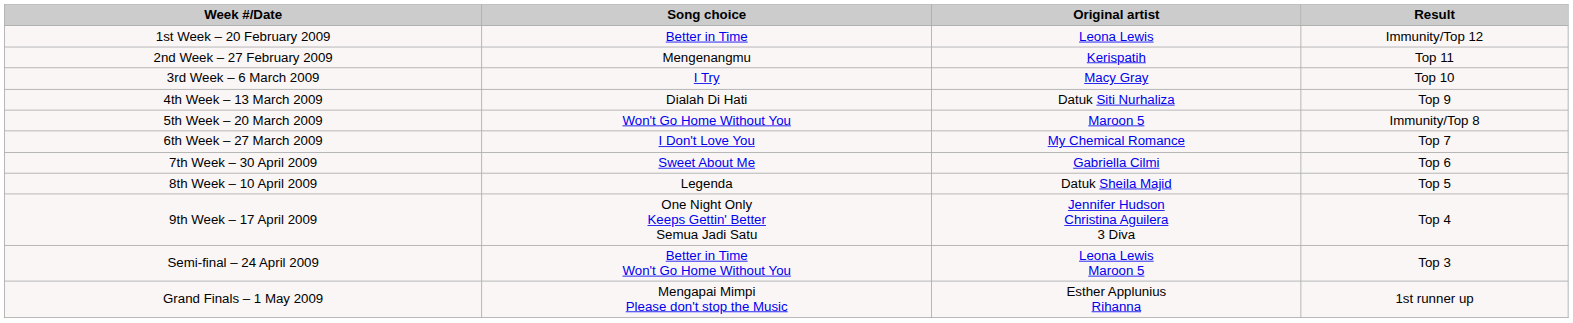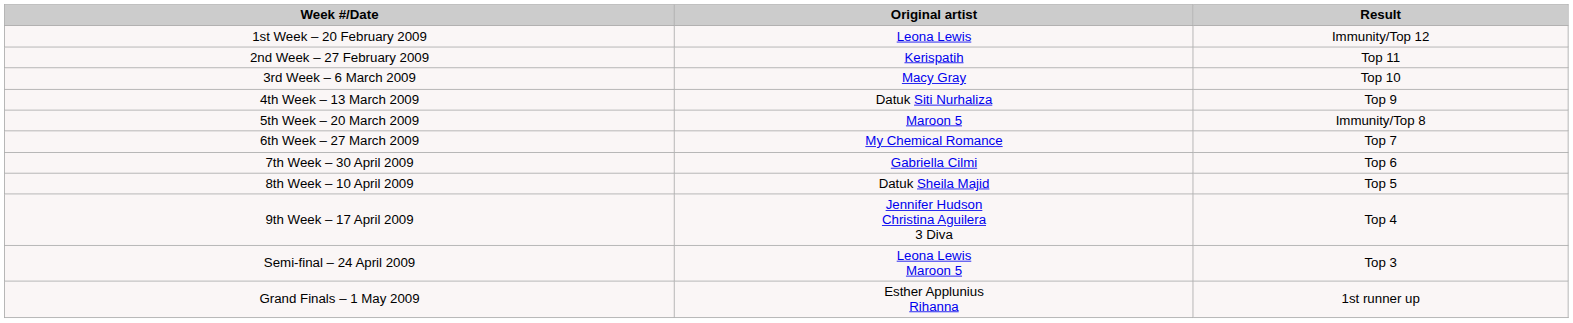 <table class="wikitable" align="left" width="95%">
 <tr>
 <td bgcolor="CCCCCC" align="Center"><strong>Week #/Date</strong></td>
-<td bgcolor="CCCCCC" align="Center"><strong>Song choice</strong></td>
 <td bgcolor="CCCCCC" align="Center"><strong>Original artist</strong></td>
 <td bgcolor="CCCCCC" align="Center"><strong>Result</strong></td>
 </tr>
 <tr>
 <td align="center" bgcolor="FAF6F6">1st Week – 20 February 2009</td>
-<td align="center" bgcolor="FAF6F6"><a href='#'>Better in Time</a></td>
 <td align="center" bgcolor="FAF6F6"><a href='#'>Leona Lewis</a></td>
 <td align="center" bgcolor="FAF6F6">Immunity/Top 12</td>
 </tr>
 <tr>
 <td align="center" bgcolor="FAF6F6">2nd Week – 27 February 2009</td>
-<td align="center" bgcolor="FAF6F6">Mengenangmu</td>
 <td align="center" bgcolor="FAF6F6"><a href='#'>Kerispatih</a></td>
 <td align="center" bgcolor="FAF6F6">Top 11</td>
 </tr>
 <tr>
 <td align="center" bgcolor="FAF6F6">3rd Week – 6 March 2009</td>
-<td align="center" bgcolor="FAF6F6"><a href='#'>I Try</a></td>
 <td align="center" bgcolor="FAF6F6"><a href='#'>Macy Gray</a></td>
 <td align="center" bgcolor="FAF6F6">Top 10</td>
 </tr>
 <tr>
 <td align="center" bgcolor="FAF6F6">4th Week – 13 March 2009</td>
-<td align="center" bgcolor="FAF6F6">Dialah Di Hati</td>
 <td align="center" bgcolor="FAF6F6">Datuk <a href='#'>Siti Nurhaliza</a></td>
 <td align="center" bgcolor="FAF6F6">Top 9</td>
 </tr>
 <tr>
 <td align="center" bgcolor="FAF6F6">5th Week – 20 March 2009</td>
-<td align="center" bgcolor="FAF6F6"><a href='#'>Won't Go Home Without You</a></td>
 <td align="center" bgcolor="FAF6F6"><a href='#'>Maroon 5</a></td>
 <td align="center" bgcolor="FAF6F6">Immunity/Top 8</td>
 </tr>
 <tr>
 <td align="center" bgcolor="FAF6F6">6th Week – 27 March 2009</td>
-<td align="center" bgcolor="FAF6F6"><a href='#'>I Don't Love You</a></td>
 <td align="center" bgcolor="FAF6F6"><a href='#'>My Chemical Romance</a></td>
 <td align="center" bgcolor="FAF6F6">Top 7</td>
 </tr>
 <tr>
 <td align="center" bgcolor="FAF6F6">7th Week – 30 April 2009</td>
-<td align="center" bgcolor="FAF6F6"><a href='#'>Sweet About Me</a></td>
 <td align="center" bgcolor="FAF6F6"><a href='#'>Gabriella Cilmi</a></td>
 <td align="center" bgcolor="FAF6F6">Top 6</td>
 </tr>
 <tr>
 <td align="center" bgcolor="FAF6F6">8th Week – 10 April 2009</td>
-<td align="center" bgcolor="FAF6F6">Legenda</td>
 <td align="center" bgcolor="FAF6F6">Datuk <a href='#'>Sheila Majid</a></td>
 <td align="center" bgcolor="FAF6F6">Top 5</td>
 </tr>
 <tr>
 <td align="center" bgcolor="FAF6F6">9th Week – 17 April 2009</td>
-<td align="center" bgcolor="FAF6F6">One Night Only<br><a href='#'>Keeps Gettin' Better</a><br>Semua Jadi Satu<br></td>
 <td align="center" bgcolor="FAF6F6"><a href='#'>Jennifer Hudson</a><br><a href='#'>Christina Aguilera</a><br>3 Diva<br></td>
 <td align="center" bgcolor="FAF6F6">Top 4</td>
 </tr>
 <tr>
 <td align="center" bgcolor="FAF6F6">Semi-final – 24 April 2009</td>
-<td align="center" bgcolor="FAF6F6"><a href='#'>Better in Time</a><br><a href='#'>Won't Go Home Without You</a><br></td>
 <td align="center" bgcolor="FAF6F6"><a href='#'>Leona Lewis</a><br><a href='#'>Maroon 5</a><br></td>
 <td align="center" bgcolor="FAF6F6">Top 3</td>
 </tr>
 <tr>
 <td align="center" bgcolor="FAF6F6">Grand Finals – 1 May 2009</td>
-<td align="center" bgcolor="FAF6F6">Mengapai Mimpi<br><a href='#'>Please don't stop the Music</a><br></td>
 <td align="center" bgcolor="FAF6F6">Esther Applunius<br><a href='#'>Rihanna</a></td>
 <td align="center" bgcolor="FAF6F6">1st runner up</td>
 </tr>
 </table>
